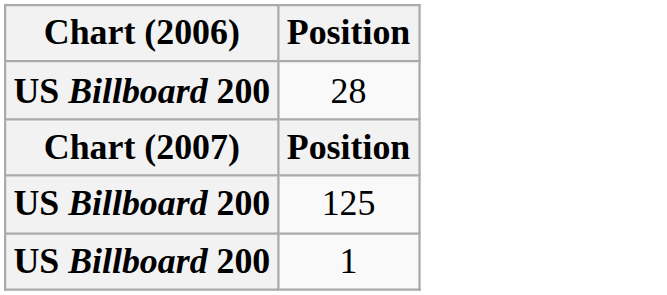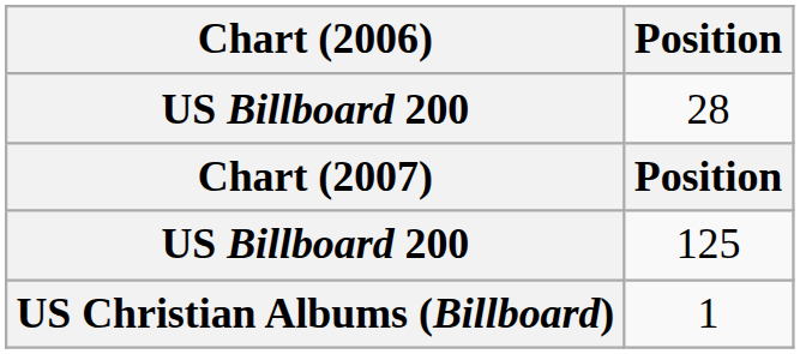 <table class="wikitable plainrowheaders" style="text-align:center">
 <tr>
 <th scope="col">Chart (2006)</th>
 <th scope="col">Position</th>
 </tr>
 <tr>
 <th scope="row">US <em>Billboard</em> 200</th>
 <td>28</td>
 </tr>
 <tr>
 <th scope="col">Chart (2007)</th>
 <th scope="col">Position</th>
 </tr>
 <tr>
 <th scope="row">US <em>Billboard</em> 200</th>
 <td>125</td>
 </tr>
 <tr>
-<th scope="row">US <em>Billboard</em> 200</th>
+<th scope="row">US Christian Albums (<em>Billboard</em>)</th>
 <td>1</td>
 </tr>
 </table>
